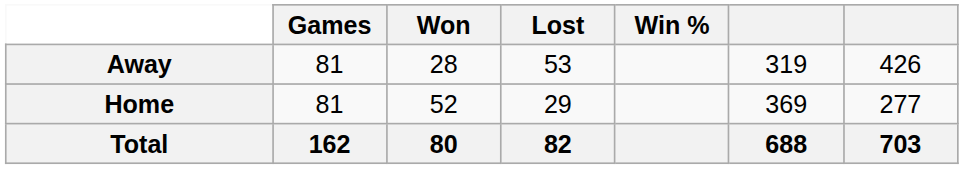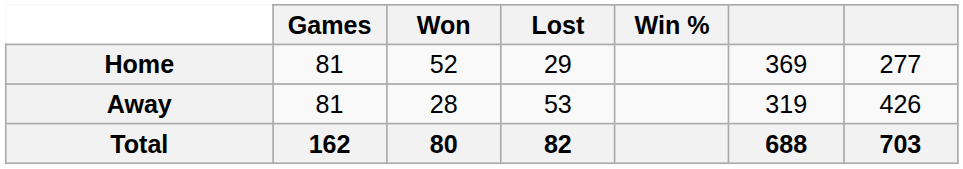 <table class="wikitable" style="font-size:95%; text-align:center; width:38em; border:0;margin: 0.5em auto;">
 <tr>
 <td width="28%" style="background:#fff;border:0;"></td>
 <th width="12%">Games</th>
 <th width="12%">Won</th>
 <th width="12%">Lost</th>
 <th width="12%">Win %</th>
 <th width="12%"></th>
 <th width="12%"></th>
 </tr>
 <tr>
+<th>Home</th>
+<td>81</td>
+<td>52</td>
+<td>29</td>
+<td></td>
+<td>369</td>
+<td>277</td>
+</tr>
+<tr>
 <th>Away</th>
 <td>81</td>
 <td>28</td>
 <td>53</td>
 <td></td>
 <td>319</td>
 <td>426</td>
-</tr>
-<tr>
-<th>Home</th>
-<td>81</td>
-<td>52</td>
-<td>29</td>
-<td></td>
-<td>369</td>
-<td>277</td>
 </tr>
 <tr>
 <th>Total</th>
 <th>162</th>
 <th>80</th>
 <th>82</th>
 <th></th>
 <th>688</th>
 <th>703</th>
 </tr>
 </table>
